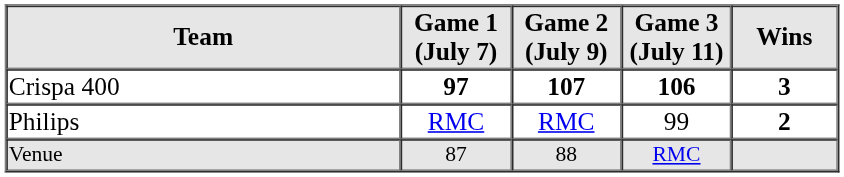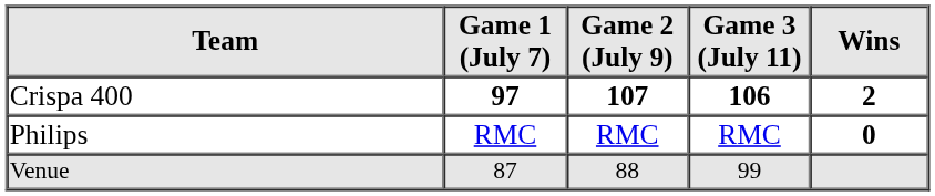 <table border="1" cellspacing="0"  style="width:525px; margin:auto;">
 <tr style="text-align:center; background:#e6e6e6;">
 <th style="text-align:center; width:30%;">Team</th>
 <th width=8%>Game 1 (July 7)</th>
 <th width=8%>Game 2 (July 9)</th>
 <th width=8%>Game 3 (July 11)</th>
 <th width=8%>Wins</th>
 </tr>
 <tr style="text-align:center;">
 <td align=left>Crispa 400</td>
 <td><strong>97</strong></td>
 <td><strong>107</strong></td>
 <td><strong>106</strong></td>
-<td><strong>3</strong></td>
+<td><strong>2</strong></td>
 </tr>
 <tr style="text-align:center;">
 <td align=left>Philips</td>
 <td><a href='#'>RMC</a></td>
 <td><a href='#'>RMC</a></td>
-<td>99</td>
-<td><strong>2</strong></td>
+<td><a href='#'>RMC</a></td>
+<td><strong>0</strong></td>
 </tr>
 <tr style="text-align:center; font-size:85%; background:#e6e6e6;">
 <td align=left>Venue</td>
 <td>87</td>
 <td>88</td>
-<td><a href='#'>RMC</a></td>
+<td>99</td>
 <td></td>
 </tr>
 </table>
